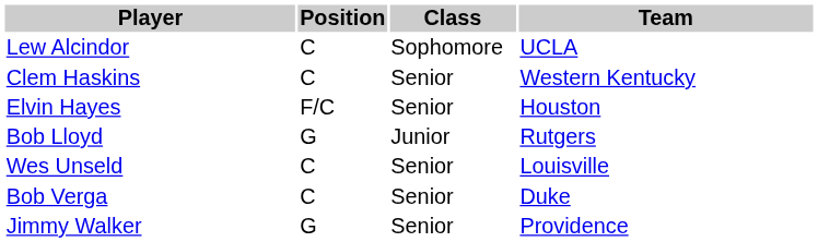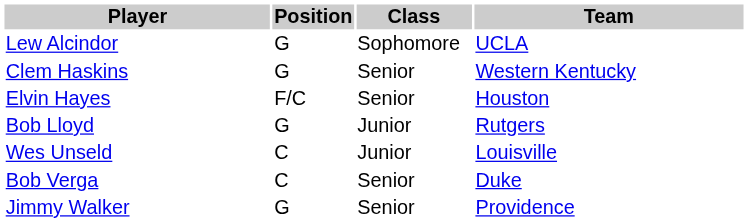 <table style="width:600px" "border:'1' 'solid' 'gray'">
 <tr>
 <th style="background:#CCCCCC;width:40%">Player</th>
 <th style="background:#CCCCCC;width:4%">Position</th>
 <th style="background:#CCCCCC;width:16%">Class</th>
 <th style="background:#CCCCCC;width:40%">Team</th>
 </tr>
 <tr>
 <td><a href='#'>Lew Alcindor</a></td>
-<td>C</td>
+<td>G</td>
 <td>Sophomore</td>
 <td><a href='#'>UCLA</a></td>
 </tr>
 <tr>
 <td><a href='#'>Clem Haskins</a></td>
-<td>C</td>
+<td>G</td>
 <td>Senior</td>
 <td><a href='#'>Western Kentucky</a></td>
 </tr>
 <tr>
 <td><a href='#'>Elvin Hayes</a></td>
 <td>F/C</td>
 <td>Senior</td>
 <td><a href='#'>Houston</a></td>
 </tr>
 <tr>
 <td><a href='#'>Bob Lloyd</a></td>
 <td>G</td>
 <td>Junior</td>
 <td><a href='#'>Rutgers</a></td>
 </tr>
 <tr>
 <td><a href='#'>Wes Unseld</a></td>
 <td>C</td>
-<td>Senior</td>
+<td>Junior</td>
 <td><a href='#'>Louisville</a></td>
 </tr>
 <tr>
 <td><a href='#'>Bob Verga</a></td>
 <td>C</td>
 <td>Senior</td>
 <td><a href='#'>Duke</a></td>
 </tr>
 <tr>
 <td><a href='#'>Jimmy Walker</a></td>
 <td>G</td>
 <td>Senior</td>
 <td><a href='#'>Providence</a></td>
 </tr>
 </table>
